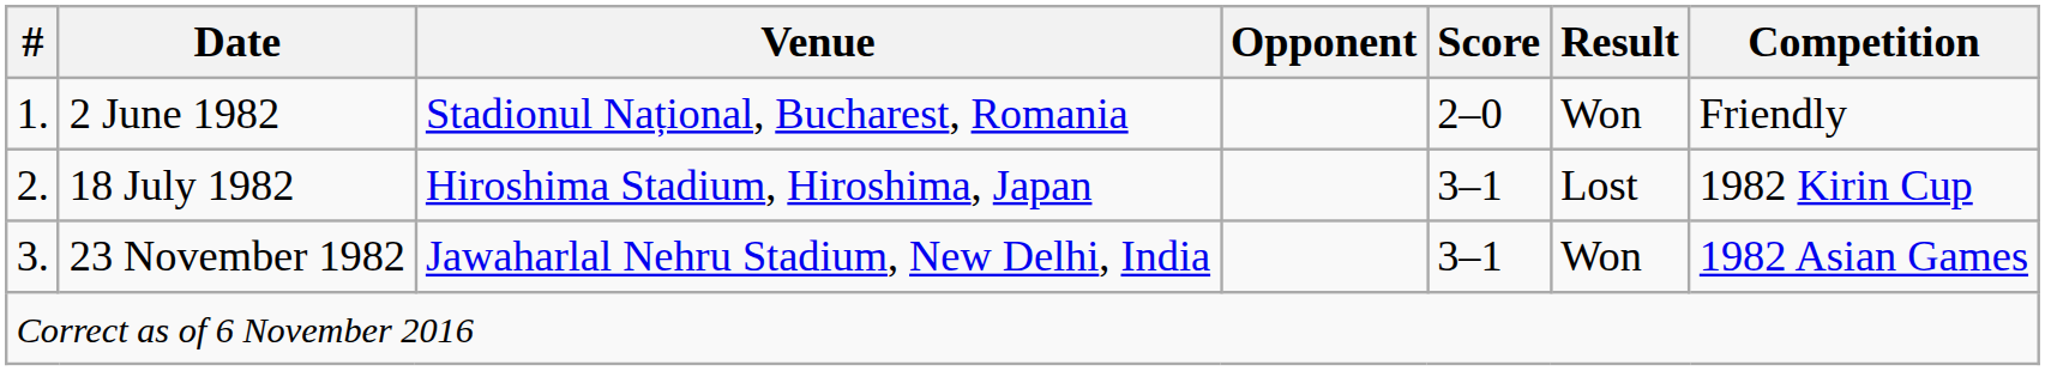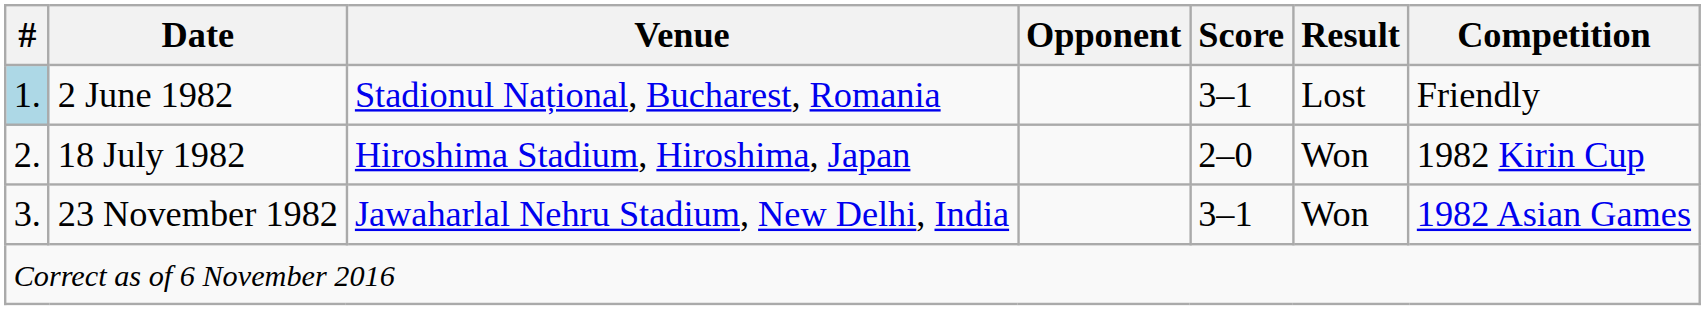 <table class="wikitable" style="font-size:95%;">
 <tr>
 <th>#</th>
 <th>Date</th>
 <th>Venue</th>
 <th>Opponent</th>
 <th>Score</th>
 <th>Result</th>
 <th>Competition</th>
 </tr>
 <tr>
-<td>1.</td>
+<td style="background: lightblue;">1.</td>
 <td>2 June 1982</td>
 <td><a href='#'>Stadionul Național</a>, <a href='#'>Bucharest</a>, <a href='#'>Romania</a></td>
 <td></td>
-<td>2–0</td>
-<td>Won</td>
+<td>3–1</td>
+<td>Lost</td>
 <td>Friendly</td>
 </tr>
 <tr>
 <td>2.</td>
 <td>18 July 1982</td>
 <td><a href='#'>Hiroshima Stadium</a>, <a href='#'>Hiroshima</a>, <a href='#'>Japan</a></td>
 <td></td>
-<td>3–1</td>
-<td>Lost</td>
+<td>2–0</td>
+<td>Won</td>
 <td>1982 <a href='#'>Kirin Cup</a></td>
 </tr>
 <tr>
 <td>3.</td>
 <td>23 November 1982</td>
 <td><a href='#'>Jawaharlal Nehru Stadium</a>, <a href='#'>New Delhi</a>, <a href='#'>India</a></td>
 <td></td>
 <td>3–1</td>
 <td>Won</td>
 <td><a href='#'>1982 Asian Games</a></td>
 </tr>
 <tr>
 <td colspan="15"><small><em>Correct as of 6 November 2016</em></small></td>
 </tr>
 </table>
